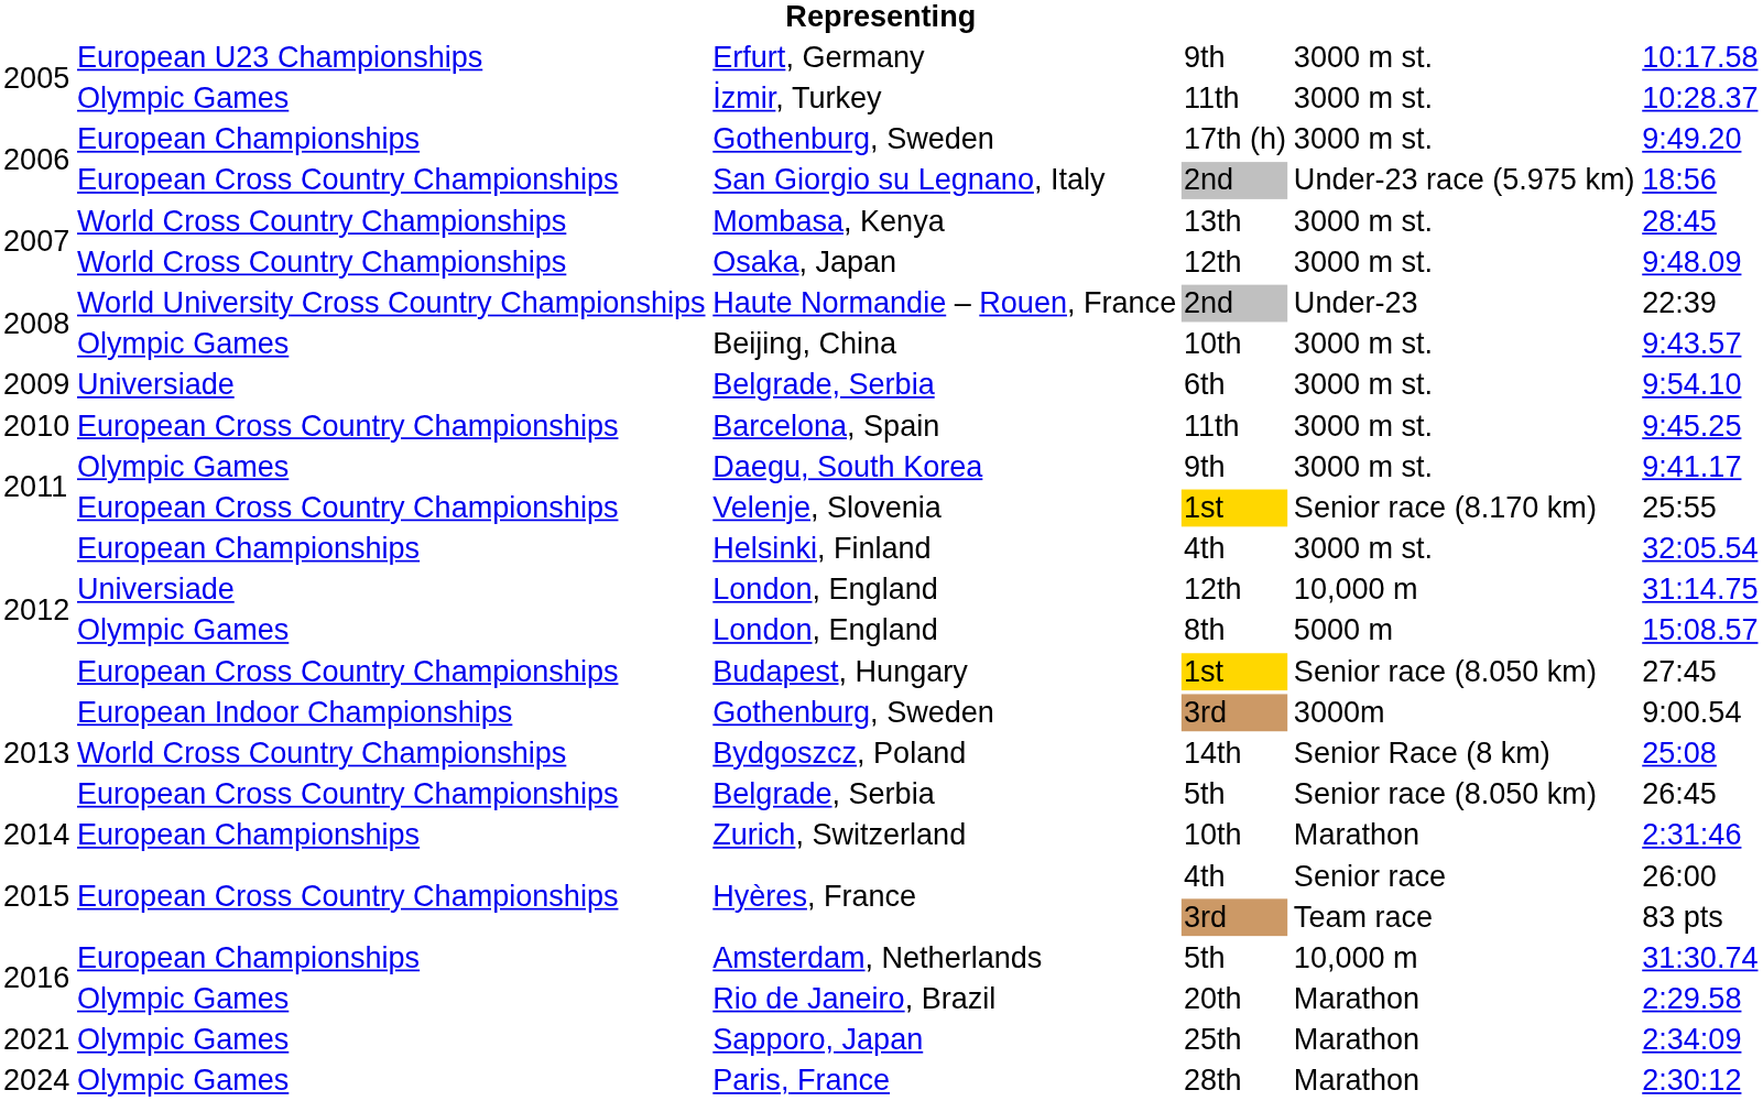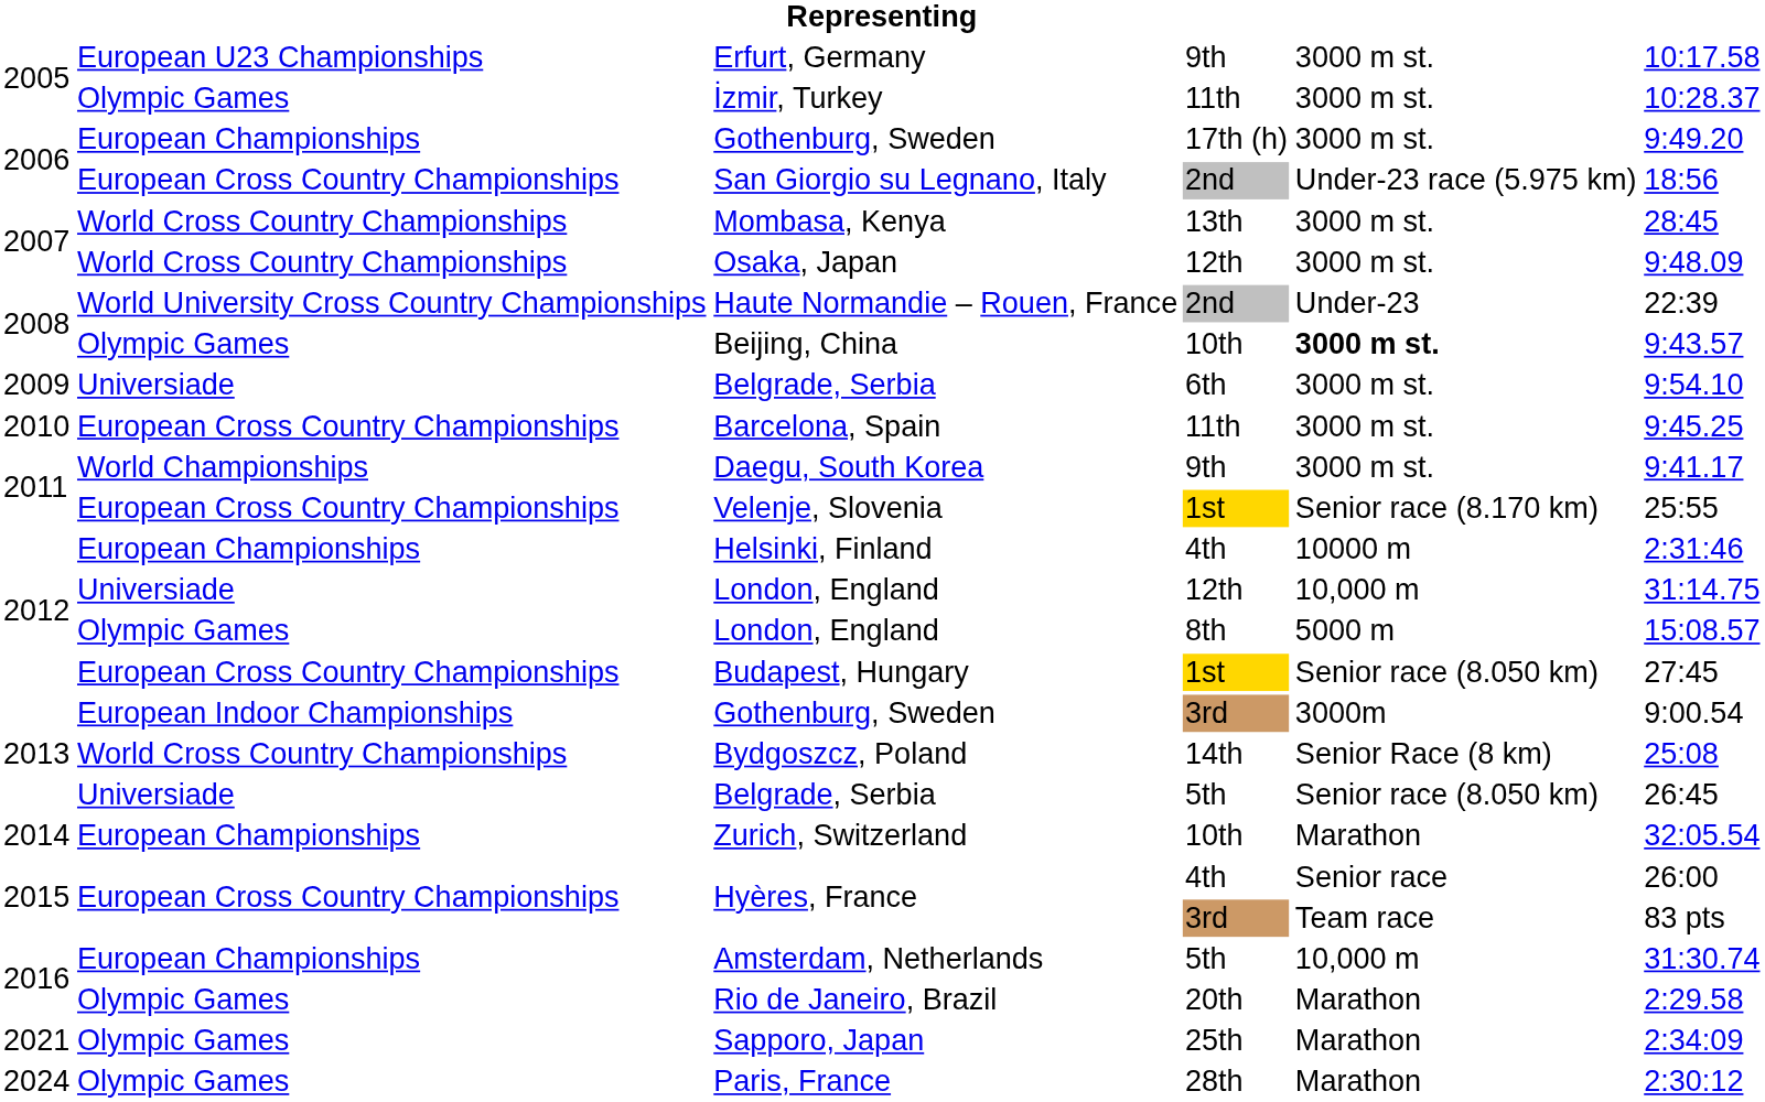 <table>
 <tr>
 <th colspan="6">Representing </th>
 </tr>
 <tr>
 <td rowspan=2>2005</td>
 <td><a href='#'>European U23 Championships</a></td>
 <td><a href='#'>Erfurt</a>, Germany</td>
 <td>9th</td>
 <td>3000 m st.</td>
 <td><a href='#'>10:17.58</a></td>
 </tr>
 <tr>
 <td><a href='#'>Olympic Games</a></td>
 <td><a href='#'>İzmir</a>, Turkey</td>
 <td>11th</td>
 <td>3000 m st.</td>
 <td><a href='#'>10:28.37</a></td>
 </tr>
 <tr>
 <td rowspan=2>2006</td>
 <td><a href='#'>European Championships</a></td>
 <td><a href='#'>Gothenburg</a>, Sweden</td>
 <td>17th (h)</td>
 <td>3000 m st.</td>
 <td><a href='#'>9:49.20</a></td>
 </tr>
 <tr>
 <td><a href='#'>European Cross Country Championships</a></td>
 <td><a href='#'>San Giorgio su Legnano</a>, Italy</td>
 <td style="background:silver;">2nd</td>
 <td>Under-23 race (5.975 km)</td>
 <td><a href='#'>18:56</a></td>
 </tr>
 <tr>
 <td rowspan=2>2007</td>
 <td><a href='#'>World Cross Country Championships</a></td>
 <td><a href='#'>Mombasa</a>, Kenya</td>
 <td>13th</td>
 <td>3000 m st.</td>
 <td><a href='#'>28:45</a></td>
 </tr>
 <tr>
 <td><a href='#'>World Cross Country Championships</a></td>
 <td><a href='#'>Osaka</a>, Japan</td>
 <td>12th</td>
 <td>3000 m st.</td>
 <td><a href='#'>9:48.09</a></td>
 </tr>
 <tr>
 <td rowspan=2>2008</td>
 <td><a href='#'>World University Cross Country Championships</a></td>
 <td><a href='#'>Haute Normandie</a> – <a href='#'>Rouen</a>, France</td>
 <td style="background:silver;">2nd</td>
 <td>Under-23</td>
 <td>22:39</td>
 </tr>
 <tr>
 <td><a href='#'>Olympic Games</a></td>
 <td>Beijing, China</td>
 <td>10th</td>
-<td>3000 m st.</td>
+<td><strong>3000 m st.</strong></td>
 <td><a href='#'>9:43.57</a></td>
 </tr>
 <tr>
 <td>2009</td>
 <td><a href='#'>Universiade</a></td>
 <td><a href='#'>Belgrade, Serbia</a></td>
 <td>6th</td>
 <td>3000 m st.</td>
 <td><a href='#'>9:54.10</a></td>
 </tr>
 <tr>
 <td>2010</td>
 <td><a href='#'>European Cross Country Championships</a></td>
 <td><a href='#'>Barcelona</a>, Spain</td>
 <td>11th</td>
 <td>3000 m st.</td>
 <td><a href='#'>9:45.25</a></td>
 </tr>
 <tr>
 <td rowspan=2>2011</td>
-<td><a href='#'>Olympic Games</a></td>
+<td><a href='#'>World Championships</a></td>
 <td><a href='#'>Daegu, South Korea</a></td>
 <td>9th</td>
 <td>3000 m st.</td>
 <td><a href='#'>9:41.17</a></td>
 </tr>
 <tr>
 <td><a href='#'>European Cross Country Championships</a></td>
 <td><a href='#'>Velenje</a>, Slovenia</td>
 <td style="background:gold;">1st</td>
 <td>Senior race (8.170 km)</td>
 <td>25:55</td>
 </tr>
 <tr>
 <td rowspan=4>2012</td>
 <td><a href='#'>European Championships</a></td>
 <td><a href='#'>Helsinki</a>, Finland</td>
 <td>4th</td>
-<td>3000 m st.</td>
-<td><a href='#'>32:05.54</a></td>
+<td>10000 m</td>
+<td><a href='#'>2:31:46</a></td>
 </tr>
 <tr>
 <td><a href='#'>Universiade</a></td>
 <td><a href='#'>London</a>, England</td>
 <td>12th</td>
 <td>10,000 m</td>
 <td><a href='#'>31:14.75</a></td>
 </tr>
 <tr>
 <td><a href='#'>Olympic Games</a></td>
 <td><a href='#'>London</a>, England</td>
 <td>8th</td>
 <td>5000 m</td>
 <td><a href='#'>15:08.57</a></td>
 </tr>
 <tr>
 <td><a href='#'>European Cross Country Championships</a></td>
 <td><a href='#'>Budapest</a>, Hungary</td>
 <td style="background:gold;">1st</td>
 <td>Senior race (8.050 km)</td>
 <td>27:45</td>
 </tr>
 <tr>
 <td rowspan=3>2013</td>
 <td><a href='#'>European Indoor Championships</a></td>
 <td><a href='#'>Gothenburg</a>, Sweden</td>
 <td style="background:#cc9966;">3rd</td>
 <td>3000m</td>
 <td>9:00.54</td>
 </tr>
 <tr>
 <td><a href='#'>World Cross Country Championships</a></td>
 <td><a href='#'>Bydgoszcz</a>, Poland</td>
 <td>14th</td>
 <td>Senior Race (8 km)</td>
 <td><a href='#'>25:08</a></td>
 </tr>
 <tr>
-<td><a href='#'>European Cross Country Championships</a></td>
+<td><a href='#'>Universiade</a></td>
 <td><a href='#'>Belgrade</a>, Serbia</td>
 <td>5th</td>
 <td>Senior race (8.050 km)</td>
 <td>26:45</td>
 </tr>
 <tr>
 <td>2014</td>
 <td><a href='#'>European Championships</a></td>
 <td><a href='#'>Zurich</a>, Switzerland</td>
 <td>10th</td>
 <td>Marathon</td>
-<td><a href='#'>2:31:46</a></td>
+<td><a href='#'>32:05.54</a></td>
 </tr>
 <tr>
 <td rowspan=2>2015</td>
 <td rowspan=2><a href='#'>European Cross Country Championships</a></td>
 <td rowspan=2><a href='#'>Hyères</a>, France</td>
 <td>4th</td>
 <td>Senior race</td>
 <td>26:00</td>
 </tr>
 <tr>
 <td bgcolor=cc9966>3rd</td>
 <td>Team race</td>
 <td>83 pts</td>
 </tr>
 <tr>
 <td rowspan=2>2016</td>
 <td><a href='#'>European Championships</a></td>
 <td><a href='#'>Amsterdam</a>, Netherlands</td>
 <td>5th</td>
 <td>10,000 m</td>
 <td><a href='#'>31:30.74</a></td>
 </tr>
 <tr>
 <td><a href='#'>Olympic Games</a></td>
 <td><a href='#'>Rio de Janeiro</a>, Brazil</td>
 <td>20th</td>
 <td>Marathon</td>
 <td><a href='#'>2:29.58</a></td>
 </tr>
 <tr>
 <td>2021</td>
 <td><a href='#'>Olympic Games</a></td>
 <td><a href='#'>Sapporo, Japan</a></td>
 <td>25th</td>
 <td>Marathon</td>
 <td><a href='#'>2:34:09</a></td>
 </tr>
 <tr>
 <td>2024</td>
 <td><a href='#'>Olympic Games</a></td>
 <td><a href='#'>Paris, France</a></td>
 <td>28th</td>
 <td>Marathon</td>
 <td><a href='#'>2:30:12</a></td>
 </tr>
 </table>
